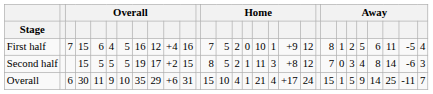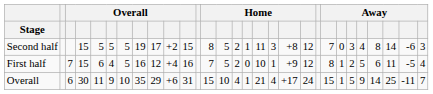 <table class="wikitable" style="text-align: right;">
 <tr>
 <th rawspan=2></th>
 <th rawspan=2></th>
 <th colspan=9>Overall</th>
 <th rawspan=1></th>
 <th colspan=8>Home</th>
 <th rawspan=1></th>
 <th colspan=8>Away</th>
 </tr>
 <tr>
 <th>Stage</th>
 <th></th>
 <th></th>
 <th></th>
 <th></th>
 <th></th>
 <th></th>
 <th></th>
 <th></th>
 <th></th>
 <th></th>
 <th></th>
 <th></th>
 <th></th>
 <th></th>
 <th></th>
 <th></th>
 <th></th>
 <th></th>
 <th></th>
 <th></th>
 <th></th>
 <th></th>
 <th></th>
 <th></th>
 <th></th>
 <th></th>
 <th></th>
 <th></th>
 </tr>
 <tr>
+<td align="left">Second half</td>
+<td></td>
+<td></td>
+<td>15</td>
+<td>5</td>
+<td>5</td>
+<td>5</td>
+<td>19</td>
+<td>17</td>
+<td>+2</td>
+<td>15</td>
+<td></td>
+<td>8</td>
+<td>5</td>
+<td>2</td>
+<td>1</td>
+<td>11</td>
+<td>3</td>
+<td>+8</td>
+<td>12</td>
+<td></td>
+<td>7</td>
+<td>0</td>
+<td>3</td>
+<td>4</td>
+<td>8</td>
+<td>14</td>
+<td>-6</td>
+<td>3</td>
+</tr>
+<tr>
 <td align="left">First half</td>
 <td></td>
 <td>7</td>
 <td>15</td>
 <td>6</td>
 <td>4</td>
 <td>5</td>
 <td>16</td>
 <td>12</td>
 <td>+4</td>
 <td>16</td>
 <td></td>
 <td>7</td>
 <td>5</td>
 <td>2</td>
 <td>0</td>
 <td>10</td>
 <td>1</td>
 <td>+9</td>
 <td>12</td>
 <td></td>
 <td>8</td>
 <td>1</td>
 <td>2</td>
 <td>5</td>
 <td>6</td>
 <td>11</td>
 <td>-5</td>
 <td>4</td>
-</tr>
-<tr>
-<td align="left">Second half</td>
-<td></td>
-<td></td>
-<td>15</td>
-<td>5</td>
-<td>5</td>
-<td>5</td>
-<td>19</td>
-<td>17</td>
-<td>+2</td>
-<td>15</td>
-<td></td>
-<td>8</td>
-<td>5</td>
-<td>2</td>
-<td>1</td>
-<td>11</td>
-<td>3</td>
-<td>+8</td>
-<td>12</td>
-<td></td>
-<td>7</td>
-<td>0</td>
-<td>3</td>
-<td>4</td>
-<td>8</td>
-<td>14</td>
-<td>-6</td>
-<td>3</td>
 </tr>
 <tr>
 <td align="left">Overall</td>
 <td></td>
 <td>6</td>
 <td>30</td>
 <td>11</td>
 <td>9</td>
 <td>10</td>
 <td>35</td>
 <td>29</td>
 <td>+6</td>
 <td>31</td>
 <td></td>
 <td>15</td>
 <td>10</td>
 <td>4</td>
 <td>1</td>
 <td>21</td>
 <td>4</td>
 <td>+17</td>
 <td>24</td>
 <td></td>
 <td>15</td>
 <td>1</td>
 <td>5</td>
 <td>9</td>
 <td>14</td>
 <td>25</td>
 <td>-11</td>
 <td>7</td>
 </tr>
 </table>
